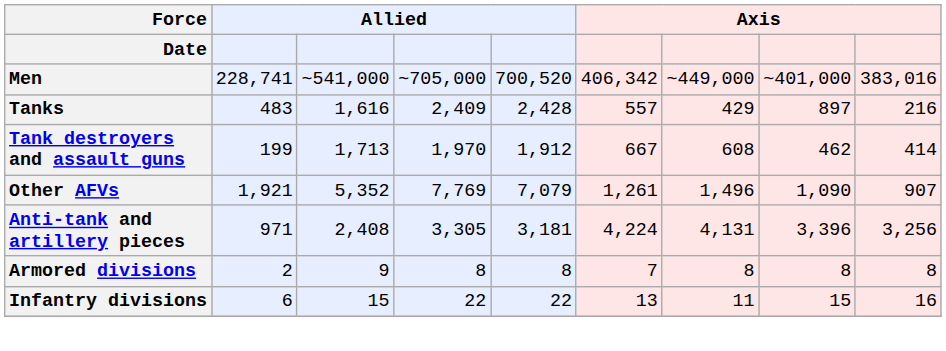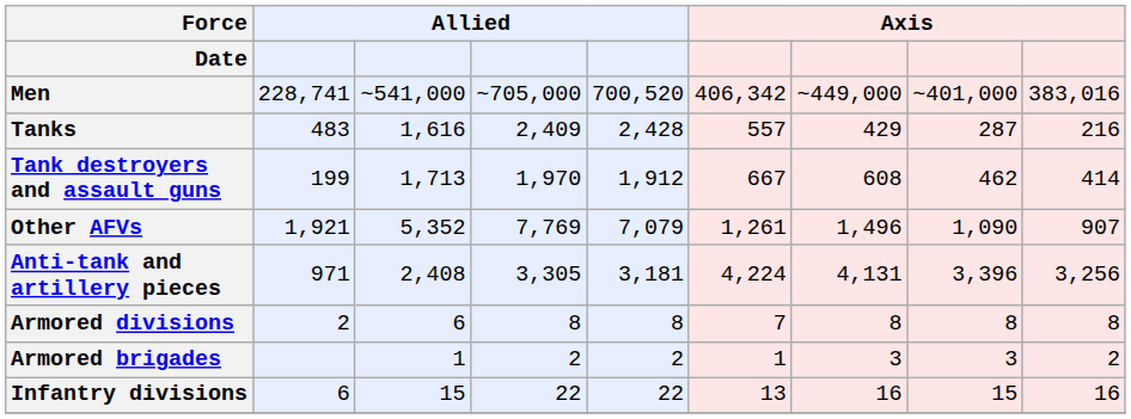 <table class="wikitable" style="text-align: right;">
 <tr>
 <th scope="row" style="text-align: right;">Force</th>
 <th scope="col" colspan="4" style="background: #E6EEFF;">Allied</th>
 <th scope="col" colspan="4" style="background: #FFE6E6;">Axis</th>
 </tr>
 <tr>
 <th scope="row" style="text-align: right;">Date</th>
 <th scope="col" style="background: #E6EEFF;"></th>
 <th scope="col" style="background: #E6EEFF;"></th>
 <th scope="col" style="background: #E6EEFF;"></th>
 <th scope="col" style="background: #E6EEFF;"></th>
 <th scope="col" style="background: #FFE6E6;"></th>
 <th scope="col" style="background: #FFE6E6;"></th>
 <th scope="col" style="background: #FFE6E6;"></th>
 <th scope="col" style="background: #FFE6E6;"></th>
 </tr>
 <tr>
 <th scope="row" style="text-align: left;">Men</th>
 <td style="background: #E6EEFF;">228,741</td>
 <td style="background: #E6EEFF;">~541,000</td>
 <td style="background: #E6EEFF;">~705,000</td>
 <td style="background: #E6EEFF;">700,520</td>
 <td style="background: #FFE6E6;">406,342</td>
 <td style="background: #FFE6E6;">~449,000</td>
 <td style="background: #FFE6E6;">~401,000</td>
 <td style="background: #FFE6E6;">383,016</td>
 </tr>
 <tr>
 <th scope="row" style="text-align: left;">Tanks</th>
 <td style="background: #E6EEFF;">483</td>
 <td style="background: #E6EEFF;">1,616</td>
 <td style="background: #E6EEFF;">2,409</td>
 <td style="background: #E6EEFF;">2,428</td>
 <td style="background: #FFE6E6;">557</td>
 <td style="background: #FFE6E6;">429</td>
-<td style="background: #FFE6E6;">897</td>
+<td style="background: #FFE6E6;">287</td>
 <td style="background: #FFE6E6;">216</td>
 </tr>
 <tr>
 <th scope="row" style="text-align: left;"><a href='#'>Tank destroyers</a><br>and <a href='#'>assault guns</a></th>
 <td style="background: #E6EEFF;">199</td>
 <td style="background: #E6EEFF;">1,713</td>
 <td style="background: #E6EEFF;">1,970</td>
 <td style="background: #E6EEFF;">1,912</td>
 <td style="background: #FFE6E6;">667</td>
 <td style="background: #FFE6E6;">608</td>
 <td style="background: #FFE6E6;">462</td>
 <td style="background: #FFE6E6;">414</td>
 </tr>
 <tr>
 <th scope="row" style="text-align: left;">Other <a href='#'>AFVs</a></th>
 <td style="background: #E6EEFF;">1,921</td>
 <td style="background: #E6EEFF;">5,352</td>
 <td style="background: #E6EEFF;">7,769</td>
 <td style="background: #E6EEFF;">7,079</td>
 <td style="background: #FFE6E6;">1,261</td>
 <td style="background: #FFE6E6;">1,496</td>
 <td style="background: #FFE6E6;">1,090</td>
 <td style="background: #FFE6E6;">907</td>
 </tr>
 <tr>
 <th scope="row" style="text-align: left;"><a href='#'>Anti-tank</a> and<br><a href='#'>artillery</a> pieces</th>
 <td style="background: #E6EEFF;">971</td>
 <td style="background: #E6EEFF;">2,408</td>
 <td style="background: #E6EEFF;">3,305</td>
 <td style="background: #E6EEFF;">3,181</td>
 <td style="background: #FFE6E6;">4,224</td>
 <td style="background: #FFE6E6;">4,131</td>
 <td style="background: #FFE6E6;">3,396</td>
 <td style="background: #FFE6E6;">3,256</td>
 </tr>
 <tr>
 <th scope="row" style="text-align: left;">Armored <a href='#'>divisions</a></th>
 <td style="background: #E6EEFF;">2</td>
-<td style="background: #E6EEFF;">9</td>
+<td style="background: #E6EEFF;">6</td>
 <td style="background: #E6EEFF;">8</td>
 <td style="background: #E6EEFF;">8</td>
 <td style="background: #FFE6E6;">7</td>
 <td style="background: #FFE6E6;">8</td>
 <td style="background: #FFE6E6;">8</td>
 <td style="background: #FFE6E6;">8</td>
 </tr>
 <tr>
+<th scope="row" style="text-align: left;">Armored <a href='#'>brigades</a></th>
+<td style="background: #E6EEFF;"></td>
+<td style="background: #E6EEFF;">1</td>
+<td style="background: #E6EEFF;">2</td>
+<td style="background: #E6EEFF;">2</td>
+<td style="background: #FFE6E6;">1</td>
+<td style="background: #FFE6E6;">3</td>
+<td style="background: #FFE6E6;">3</td>
+<td style="background: #FFE6E6;">2</td>
+</tr>
+<tr>
 <th scope="row" style="text-align: left;">Infantry divisions</th>
 <td style="background: #E6EEFF;">6</td>
 <td style="background: #E6EEFF;">15</td>
 <td style="background: #E6EEFF;">22</td>
 <td style="background: #E6EEFF;">22</td>
 <td style="background: #FFE6E6;">13</td>
-<td style="background: #FFE6E6;">11</td>
+<td style="background: #FFE6E6;">16</td>
 <td style="background: #FFE6E6;">15</td>
 <td style="background: #FFE6E6;">16</td>
 </tr>
 <tr>
 </tr>
 </table>
